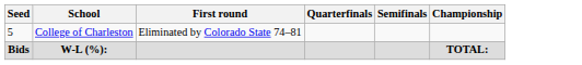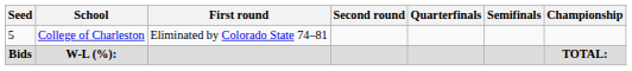 <table class="sortable wikitable" style="white-space:nowrap; font-size:90%;">
 <tr>
 <th>Seed</th>
 <th>School</th>
 <th>First round</th>
+<th>Second round</th>
 <th>Quarterfinals</th>
 <th>Semifinals</th>
 <th>Championship</th>
 </tr>
 <tr>
 <td>5</td>
 <td><a href='#'>College of Charleston</a></td>
 <td>Eliminated by <a href='#'>Colorado State</a> 74–81</td>
 <td></td>
 <td></td>
 <td></td>
+<td></td>
 </tr>
 <tr class="sortbottom"  style="text-align:center; background:#ddd;">
 <td><strong> Bids</strong></td>
 <td><strong>W-L (%):</strong></td>
 <td></td>
 <td></td>
 <td></td>
+<td></td>
 <td><strong>TOTAL:</strong> </td>
 </tr>
 </table>
